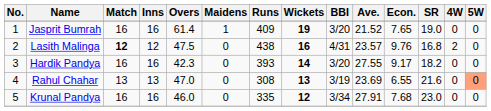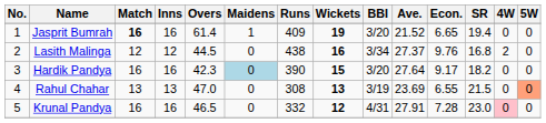 <table class="wikitable sortable" style="text-align: center;">
 <tr>
 <th>No.</th>
 <th>Name</th>
 <th>Match</th>
 <th>Inns</th>
 <th>Overs</th>
 <th>Maidens</th>
 <th>Runs</th>
 <th>Wickets</th>
 <th>BBI</th>
 <th>Ave.</th>
 <th>Econ.</th>
 <th>SR</th>
 <th>4W</th>
 <th>5W</th>
 </tr>
 <tr>
 </tr>
 <tr>
 <td>1</td>
 <td><a href='#'>Jasprit Bumrah</a></td>
-<td>16</td>
+<td><strong>16</strong></td>
 <td>16</td>
 <td>61.4</td>
 <td>1</td>
 <td>409</td>
 <td><strong>19</strong></td>
 <td>3/20</td>
 <td>21.52</td>
-<td>7.65</td>
-<td>19.0</td>
+<td>6.65</td>
+<td>19.4</td>
 <td>0</td>
 <td>0</td>
 </tr>
 <tr>
 <td>2</td>
 <td><a href='#'>Lasith Malinga</a></td>
-<td><strong>12</strong></td>
 <td>12</td>
-<td>47.5</td>
+<td>12</td>
+<td>44.5</td>
 <td>0</td>
 <td>438</td>
 <td><strong>16</strong></td>
-<td>4/31</td>
-<td>23.57</td>
+<td>3/34</td>
+<td>27.37</td>
 <td>9.76</td>
 <td>16.8</td>
 <td>2</td>
 <td>0</td>
 </tr>
 <tr>
 <td>3</td>
 <td><a href='#'>Hardik Pandya</a></td>
 <td>16</td>
 <td>16</td>
 <td>42.3</td>
-<td>0</td>
-<td>393</td>
-<td><strong>14</strong></td>
+<td style="background: lightblue;">0</td>
+<td>390</td>
+<td><strong>15</strong></td>
 <td>3/20</td>
-<td>27.55</td>
+<td>27.64</td>
 <td>9.17</td>
 <td>18.2</td>
 <td>0</td>
 <td>0</td>
 </tr>
 <tr>
 <td>4</td>
 <td><a href='#'>Rahul Chahar</a></td>
 <td>13</td>
 <td>13</td>
 <td>47.0</td>
 <td>0</td>
 <td>308</td>
 <td><strong>13</strong></td>
 <td>3/19</td>
 <td>23.69</td>
 <td>6.55</td>
-<td>21.6</td>
+<td>21.5</td>
 <td>0</td>
 <td style="background: lightsalmon;">0</td>
 </tr>
 <tr>
 <td>5</td>
 <td><a href='#'>Krunal Pandya</a></td>
 <td>16</td>
 <td>16</td>
-<td>46.0</td>
+<td>46.5</td>
 <td>0</td>
-<td>335</td>
+<td>332</td>
 <td><strong>12</strong></td>
-<td>3/34</td>
+<td>4/31</td>
 <td>27.91</td>
-<td>7.68</td>
+<td>7.28</td>
 <td>23.0</td>
-<td>0</td>
+<td style="background: pink;">0</td>
 <td>0</td>
 </tr>
 <tr>
 </tr>
 </table>
